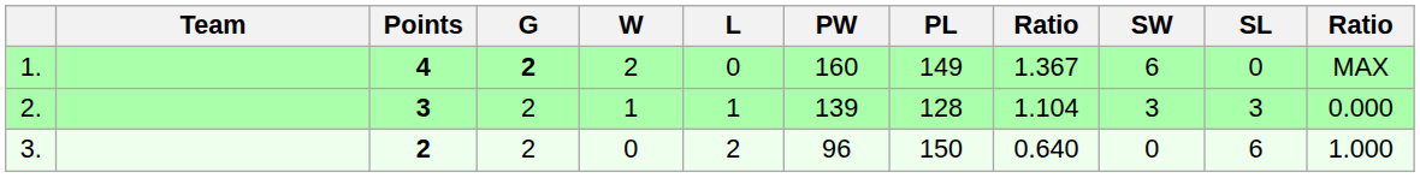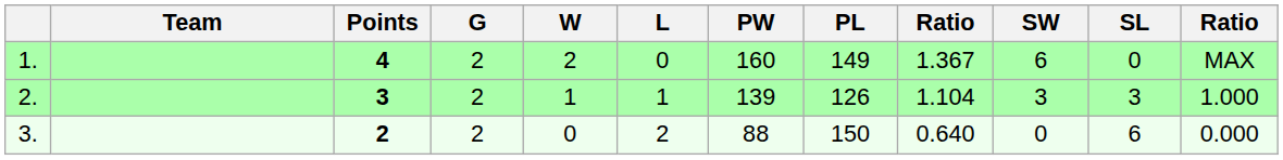 <table class=wikitable style="text-align:center">
 <tr style="background: #DCDCDC">
 <th width="25"></th>
 <th width="200">Team</th>
 <th width="60">Points</th>
 <th width="60">G</th>
 <th width="60">W</th>
 <th width="60">L</th>
 <th width="60">PW</th>
 <th width="60">PL</th>
 <th width="60">Ratio</th>
 <th width="60">SW</th>
 <th width="60">SL</th>
 <th width="60">Ratio</th>
 </tr>
 <tr style="background: #AAFFAA">
 <td>1.</td>
 <td align=left></td>
 <td><strong>4</strong></td>
-<td><strong>2</strong></td>
+<td>2</td>
 <td>2</td>
 <td>0</td>
 <td>160</td>
 <td>149</td>
 <td>1.367</td>
 <td>6</td>
 <td>0</td>
 <td>MAX</td>
 </tr>
 <tr style="background: #AAFFAA">
 <td>2.</td>
 <td align=left></td>
 <td><strong>3</strong></td>
 <td>2</td>
 <td>1</td>
 <td>1</td>
 <td>139</td>
-<td>128</td>
+<td>126</td>
 <td>1.104</td>
 <td>3</td>
 <td>3</td>
-<td>0.000</td>
+<td>1.000</td>
 </tr>
 <tr style="background: #EEFFEE">
 <td>3.</td>
 <td align=left></td>
 <td><strong>2</strong></td>
 <td>2</td>
 <td>0</td>
 <td>2</td>
-<td>96</td>
+<td>88</td>
 <td>150</td>
 <td>0.640</td>
 <td>0</td>
 <td>6</td>
-<td>1.000</td>
+<td>0.000</td>
 </tr>
 </table>
